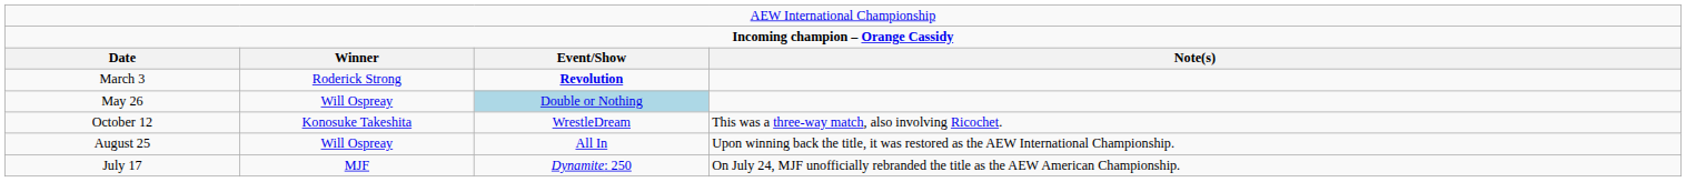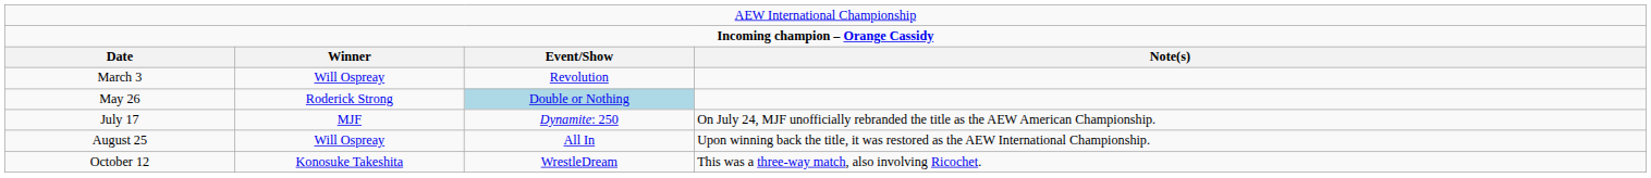 <table class="wikitable" style="text-align:center; width:100%;">
 <tr>
 <td colspan="4" style="text-align: center;"><a href='#'>AEW International Championship</a></td>
 </tr>
 <tr>
 <td colspan="4" style="text-align: center;"><strong>Incoming champion – <a href='#'>Orange Cassidy</a></strong></td>
 </tr>
 <tr>
 <th width=14%>Date</th>
 <th width=14%>Winner</th>
 <th width=14%>Event/Show</th>
 <th width=58%>Note(s)</th>
 </tr>
 <tr>
 <td>March 3</td>
-<td><a href='#'>Roderick Strong</a></td>
-<td><strong><a href='#'>Revolution</a></strong></td>
+<td><a href='#'>Will Ospreay</a></td>
+<td><a href='#'>Revolution</a></td>
 <td></td>
 </tr>
 <tr>
 <td>May 26</td>
-<td><a href='#'>Will Ospreay</a></td>
+<td><a href='#'>Roderick Strong</a></td>
 <td style="background: lightblue;"><a href='#'>Double or Nothing</a></td>
 <td></td>
 </tr>
 <tr>
-<td>October 12</td>
-<td><a href='#'>Konosuke Takeshita</a></td>
-<td><a href='#'>WrestleDream</a></td>
-<td align=left>This was a <a href='#'>three-way match</a>, also involving <a href='#'>Ricochet</a>.</td>
+<td>July 17</td>
+<td><a href='#'>MJF</a></td>
+<td><a href='#'><em>Dynamite</em>: 250</a></td>
+<td align=left>On July 24, MJF unofficially rebranded the title as the AEW American Championship.</td>
 </tr>
 <tr>
 <td>August 25</td>
 <td><a href='#'>Will Ospreay</a></td>
 <td><a href='#'>All In</a></td>
 <td align=left>Upon winning back the title, it was restored as the AEW International Championship.</td>
 </tr>
 <tr>
-<td>July 17</td>
-<td><a href='#'>MJF</a></td>
-<td><a href='#'><em>Dynamite</em>: 250</a></td>
-<td align=left>On July 24, MJF unofficially rebranded the title as the AEW American Championship.</td>
+<td>October 12</td>
+<td><a href='#'>Konosuke Takeshita</a></td>
+<td><a href='#'>WrestleDream</a></td>
+<td align=left>This was a <a href='#'>three-way match</a>, also involving <a href='#'>Ricochet</a>.</td>
 </tr>
 </table>
